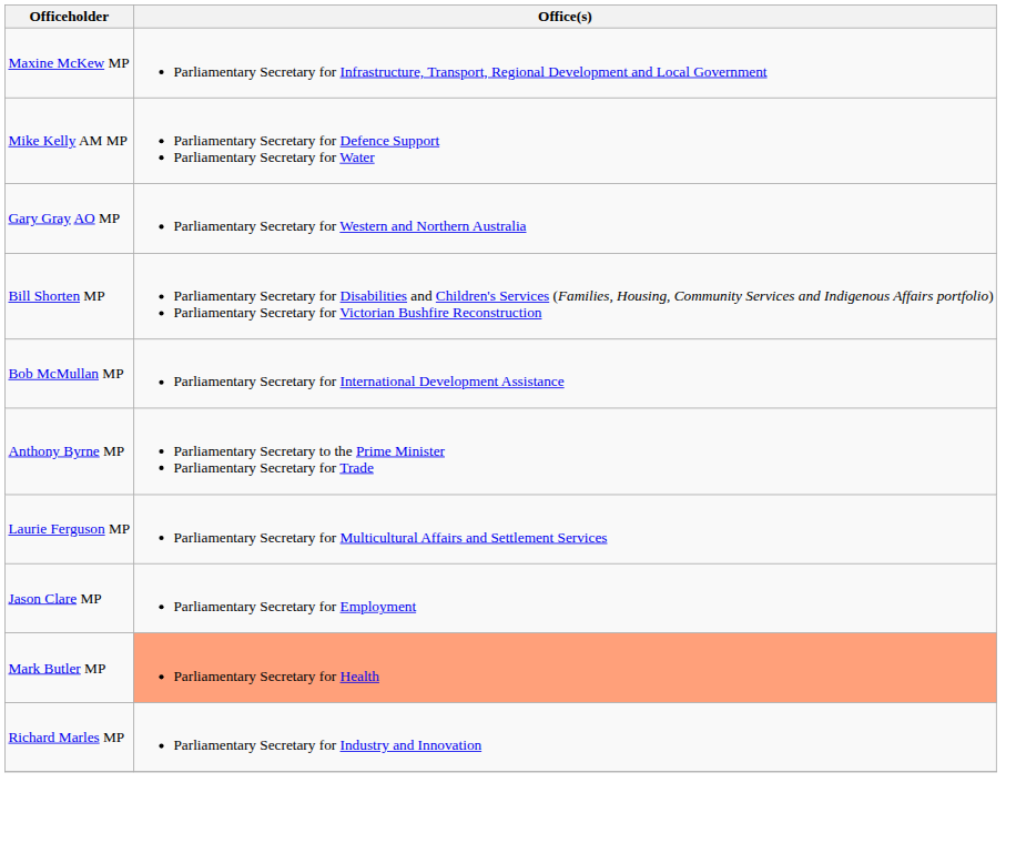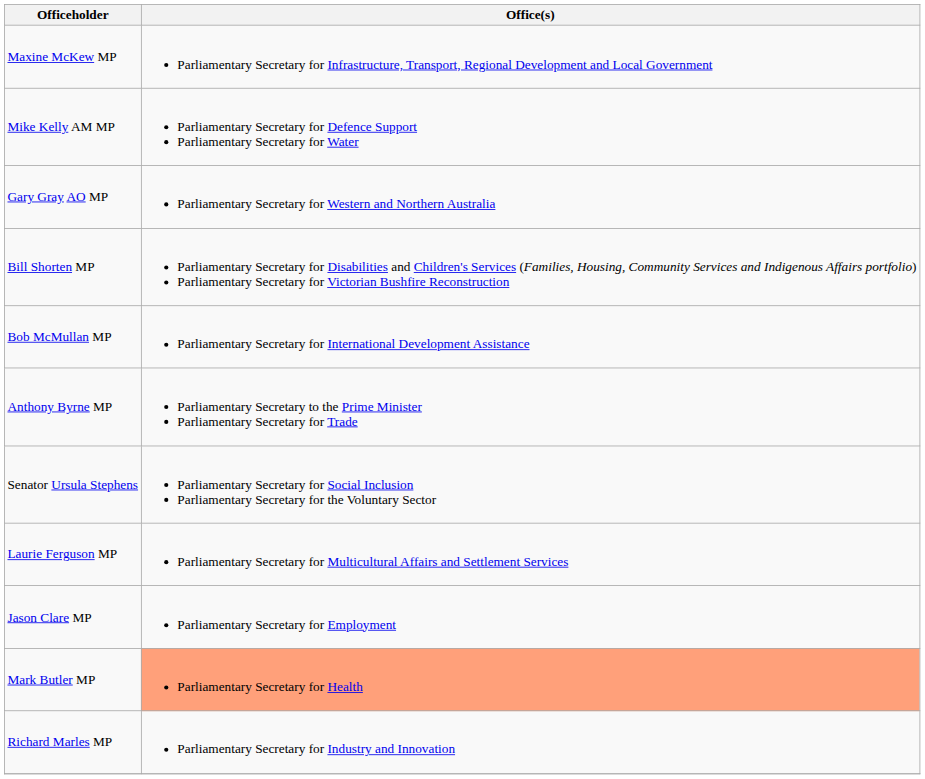 <table class="wikitable">
 <tr>
 <th>Officeholder</th>
 <th>Office(s)</th>
 </tr>
 <tr>
 <td><a href='#'>Maxine McKew</a> MP</td>
 <td><br><ul><li>Parliamentary Secretary for <a href='#'>Infrastructure, Transport, Regional Development and Local Government</a></li></ul></td>
 </tr>
 <tr>
 <td><a href='#'>Mike Kelly</a> AM MP</td>
 <td><br><ul><li>Parliamentary Secretary for <a href='#'>Defence Support</a></li><li>Parliamentary Secretary for <a href='#'>Water</a></li></ul></td>
 </tr>
 <tr>
 <td><a href='#'>Gary Gray</a> <a href='#'>AO</a> MP</td>
 <td><br><ul><li>Parliamentary Secretary for <a href='#'>Western and Northern Australia</a></li></ul></td>
 </tr>
 <tr>
 <td><a href='#'>Bill Shorten</a> MP</td>
 <td><br><ul><li>Parliamentary Secretary for <a href='#'>Disabilities</a> and <a href='#'>Children's Services</a> (<em>Families, Housing, Community Services and Indigenous Affairs portfolio</em>)</li><li>Parliamentary Secretary for <a href='#'>Victorian Bushfire Reconstruction</a></li></ul></td>
 </tr>
 <tr>
 <td><a href='#'>Bob McMullan</a> MP</td>
 <td><br><ul><li>Parliamentary Secretary for <a href='#'>International Development Assistance</a></li></ul></td>
 </tr>
 <tr>
 <td><a href='#'>Anthony Byrne</a> MP</td>
 <td><br><ul><li>Parliamentary Secretary to the <a href='#'>Prime Minister</a></li><li>Parliamentary Secretary for <a href='#'>Trade</a></li></ul></td>
 </tr>
 <tr>
+<td>Senator <a href='#'>Ursula Stephens</a></td>
+<td><br><ul><li>Parliamentary Secretary for <a href='#'>Social Inclusion</a></li><li>Parliamentary Secretary for the Voluntary Sector</li></ul></td>
+</tr>
+<tr>
 <td><a href='#'>Laurie Ferguson</a> MP</td>
 <td><br><ul><li>Parliamentary Secretary for <a href='#'>Multicultural Affairs and Settlement Services</a></li></ul></td>
 </tr>
 <tr>
 <td><a href='#'>Jason Clare</a> MP</td>
 <td><br><ul><li>Parliamentary Secretary for <a href='#'>Employment</a></li></ul></td>
 </tr>
 <tr>
 <td><a href='#'>Mark Butler</a> MP</td>
 <td style="background: lightsalmon;"><br><ul><li>Parliamentary Secretary for <a href='#'>Health</a></li></ul></td>
 </tr>
 <tr>
 <td><a href='#'>Richard Marles</a> MP</td>
 <td><br><ul><li>Parliamentary Secretary for <a href='#'>Industry and Innovation</a></li></ul></td>
 </tr>
 <tr>
 </tr>
 </table>
